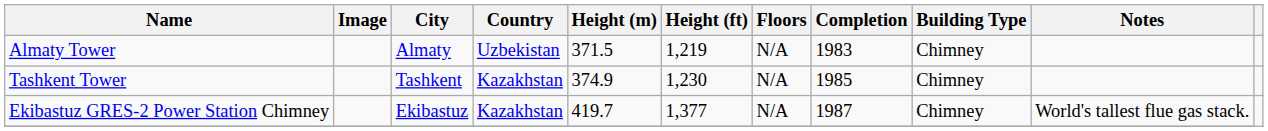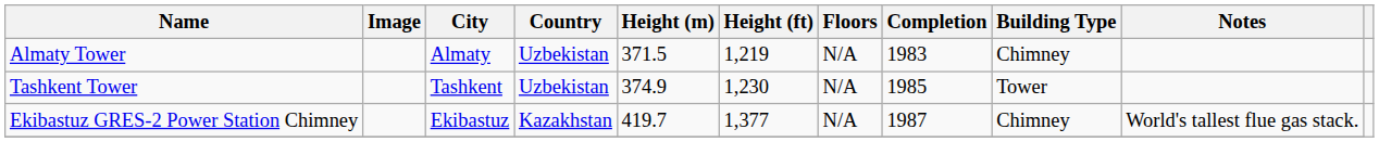 <table class="wikitable" style="font-size:90%; text-align:left;">
 <tr>
 <th class="unsortable">Name</th>
 <th class="unsortable">Image</th>
 <th>City</th>
 <th>Country</th>
 <th>Height (m)</th>
 <th>Height (ft)</th>
 <th>Floors</th>
 <th>Completion</th>
 <th>Building Type</th>
 <th>Notes</th>
 <th class="unsortable"></th>
 </tr>
 <tr>
 <td><a href='#'>Almaty Tower</a></td>
 <td></td>
 <td><a href='#'>Almaty</a></td>
 <td><a href='#'>Uzbekistan</a></td>
 <td>371.5</td>
 <td>1,219</td>
 <td>N/A</td>
 <td>1983</td>
 <td>Chimney</td>
 <td></td>
 <td></td>
 </tr>
 <tr>
 <td><a href='#'>Tashkent Tower</a></td>
 <td></td>
 <td><a href='#'>Tashkent</a></td>
-<td><a href='#'>Kazakhstan</a></td>
+<td><a href='#'>Uzbekistan</a></td>
 <td>374.9</td>
 <td>1,230</td>
 <td>N/A</td>
 <td>1985</td>
-<td>Chimney</td>
+<td>Tower</td>
 <td></td>
 <td></td>
 </tr>
 <tr>
 <td><a href='#'>Ekibastuz GRES-2 Power Station</a> Chimney</td>
 <td></td>
 <td><a href='#'>Ekibastuz</a></td>
 <td><a href='#'>Kazakhstan</a></td>
 <td>419.7</td>
 <td>1,377</td>
 <td>N/A</td>
 <td>1987</td>
 <td>Chimney</td>
 <td>World's tallest flue gas stack.</td>
 </tr>
 <tr>
 </tr>
 </table>
